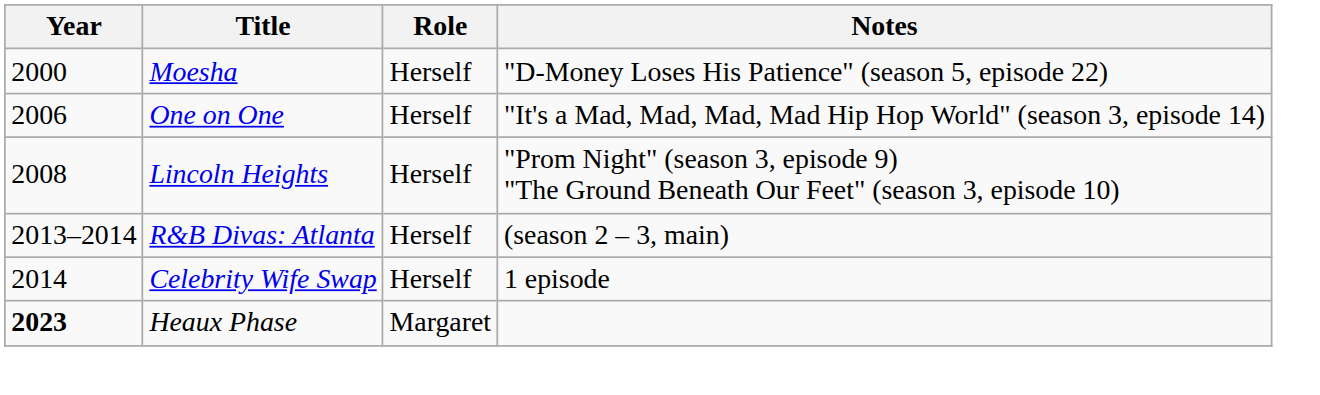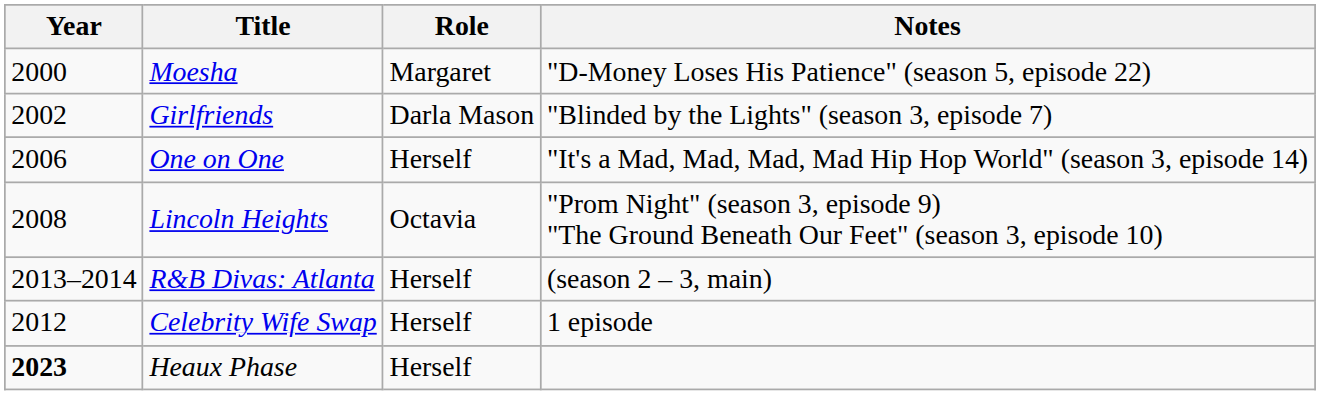 <table class="wikitable">
 <tr>
 <th scope="col">Year</th>
 <th scope="col">Title</th>
 <th scope="col">Role</th>
 <th scope="col" class="unsortable">Notes</th>
 </tr>
 <tr>
 <td>2000</td>
 <td><em><a href='#'>Moesha</a></em></td>
-<td>Herself</td>
+<td>Margaret</td>
 <td>"D-Money Loses His Patience" (season 5, episode 22)</td>
+</tr>
+<tr>
+<td>2002</td>
+<td><em><a href='#'>Girlfriends</a></em></td>
+<td>Darla Mason</td>
+<td>"Blinded by the Lights" (season 3, episode 7)</td>
 </tr>
 <tr>
 <td>2006</td>
 <td><em><a href='#'>One on One</a></em></td>
 <td>Herself</td>
 <td>"It's a Mad, Mad, Mad, Mad Hip Hop World" (season 3, episode 14)</td>
 </tr>
 <tr>
 <td>2008</td>
 <td><em><a href='#'>Lincoln Heights</a></em></td>
-<td>Herself</td>
+<td>Octavia</td>
 <td>"Prom Night" (season 3, episode 9)<br>"The Ground Beneath Our Feet" (season 3, episode 10)</td>
 </tr>
 <tr>
 <td>2013–2014</td>
 <td><em><a href='#'>R&B Divas: Atlanta</a></em></td>
 <td>Herself</td>
 <td>(season 2 – 3, main)</td>
 </tr>
 <tr>
-<td>2014</td>
+<td>2012</td>
 <td><em><a href='#'>Celebrity Wife Swap</a></em></td>
 <td>Herself</td>
 <td>1 episode</td>
 </tr>
 <tr>
 <td><strong>2023</strong></td>
 <td><em>Heaux Phase</em></td>
-<td>Margaret</td>
+<td>Herself</td>
 <td></td>
 </tr>
 </table>
